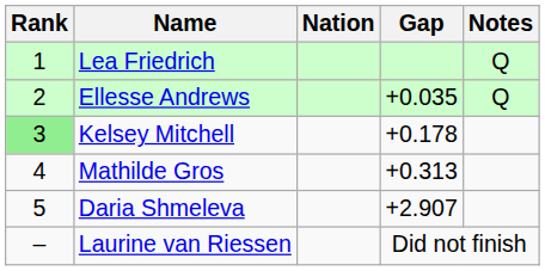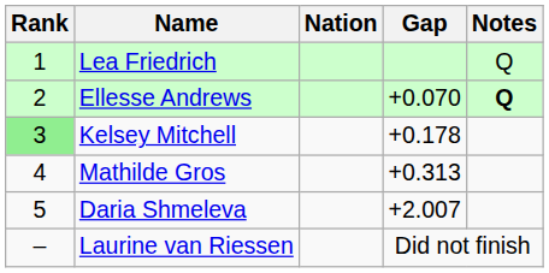 <table class="wikitable sortable" style="text-align:center">
 <tr>
 <th>Rank</th>
 <th>Name</th>
 <th>Nation</th>
 <th>Gap</th>
 <th>Notes</th>
 </tr>
 <tr bgcolor=ccffcc>
 <td>1</td>
 <td align=left><a href='#'>Lea Friedrich</a></td>
 <td align=left></td>
 <td></td>
 <td>Q</td>
 </tr>
 <tr bgcolor=ccffcc>
 <td>2</td>
 <td align=left><a href='#'>Ellesse Andrews</a></td>
 <td align=left></td>
-<td>+0.035</td>
-<td>Q</td>
+<td>+0.070</td>
+<td><strong>Q</strong></td>
 </tr>
 <tr>
 <td style="background: lightgreen;">3</td>
 <td align=left><a href='#'>Kelsey Mitchell</a></td>
 <td align=left></td>
 <td>+0.178</td>
 <td></td>
 </tr>
 <tr>
 <td>4</td>
 <td align=left><a href='#'>Mathilde Gros</a></td>
 <td align=left></td>
 <td>+0.313</td>
 <td></td>
 </tr>
 <tr>
 <td>5</td>
 <td align=left><a href='#'>Daria Shmeleva</a></td>
 <td align=left></td>
-<td>+2.907</td>
+<td>+2.007</td>
 <td></td>
 </tr>
 <tr>
 <td>–</td>
 <td align=left><a href='#'>Laurine van Riessen</a></td>
 <td align=left></td>
 <td colspan=2>Did not finish</td>
 </tr>
 </table>
